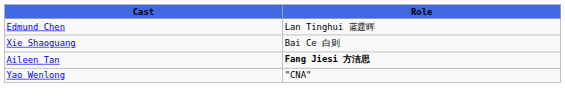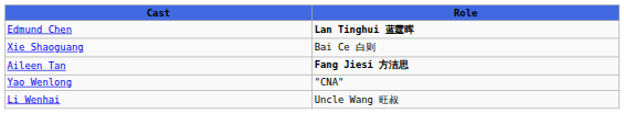 <table class="wikitable">
 <tr>
 <th style="background:RoyalBlue; width:17%">Cast</th>
 <th style="background:RoyalBlue; width:17%">Role</th>
 </tr>
 <tr>
 <td><a href='#'>Edmund Chen</a></td>
-<td>Lan Tinghui 蓝霆晖</td>
+<td><strong>Lan Tinghui 蓝霆晖</strong></td>
 </tr>
 <tr>
 <td><a href='#'>Xie Shaoguang</a></td>
 <td>Bai Ce 白则</td>
 </tr>
 <tr>
 <td><a href='#'>Aileen Tan</a></td>
 <td><strong>Fang Jiesi 方洁思</strong></td>
 </tr>
 <tr>
 <td><a href='#'>Yao Wenlong</a></td>
 <td>"CNA"</td>
 </tr>
+<tr>
+<td><a href='#'>Li Wenhai</a></td>
+<td>Uncle Wang 旺叔</td>
+</tr>
 </table>
